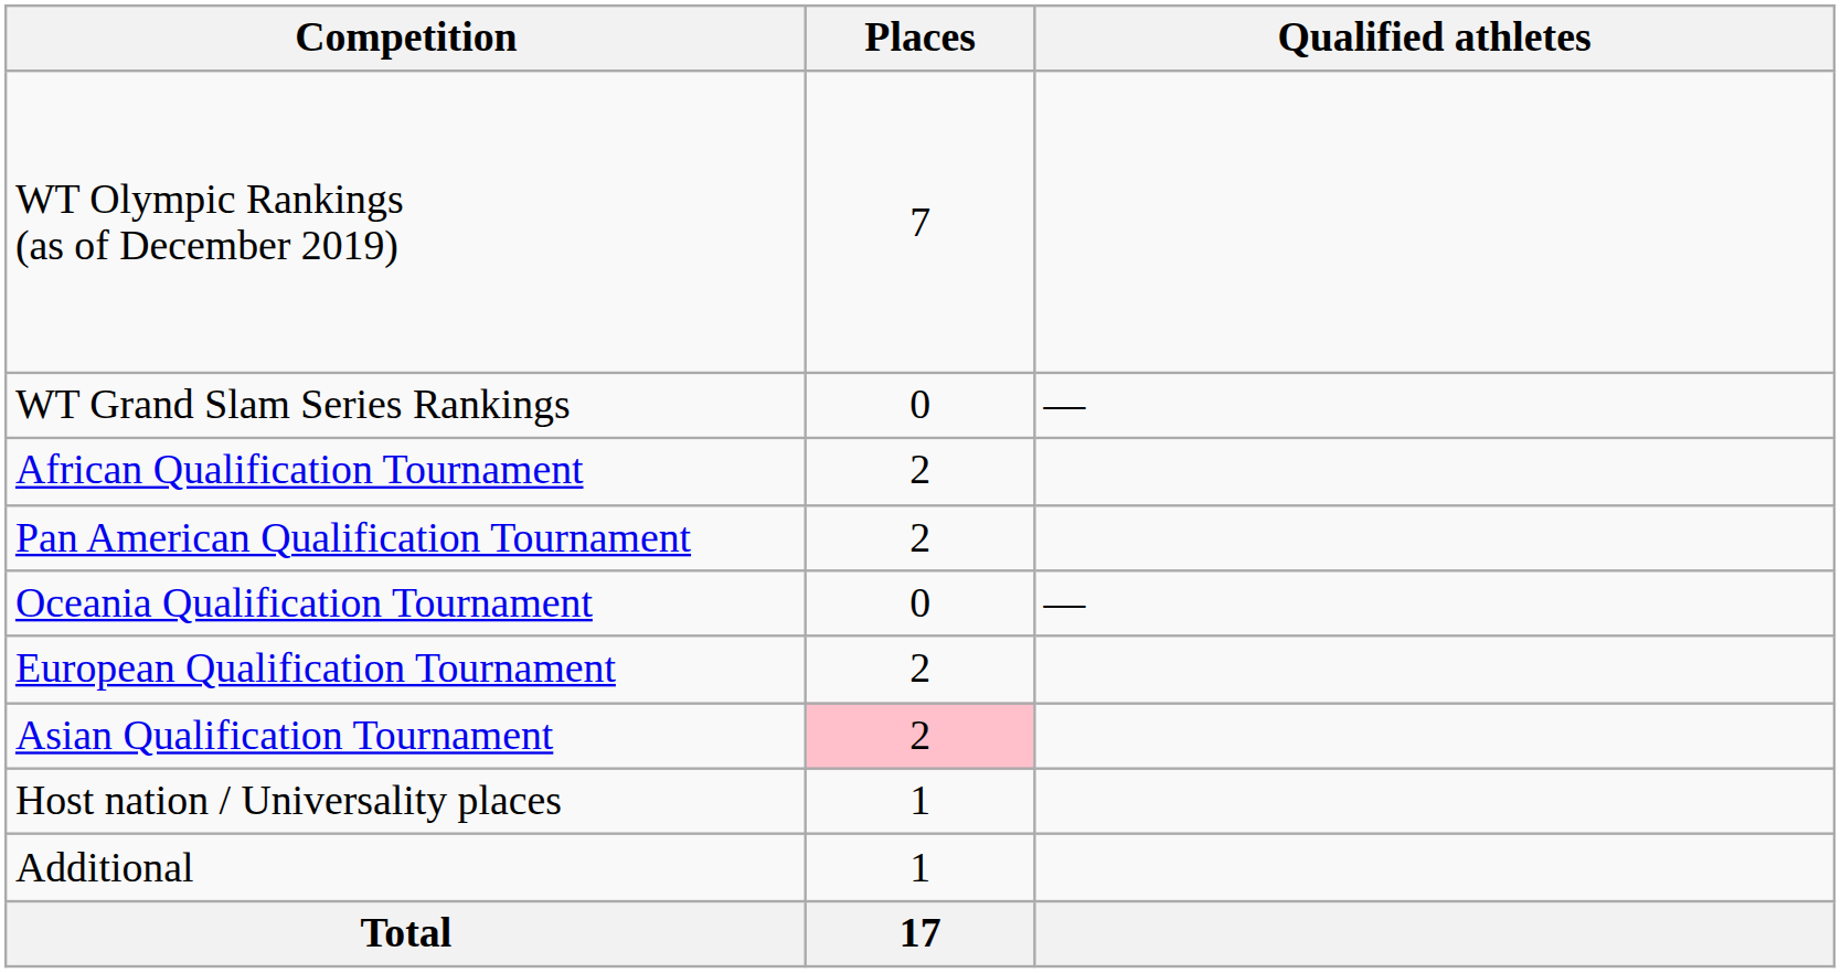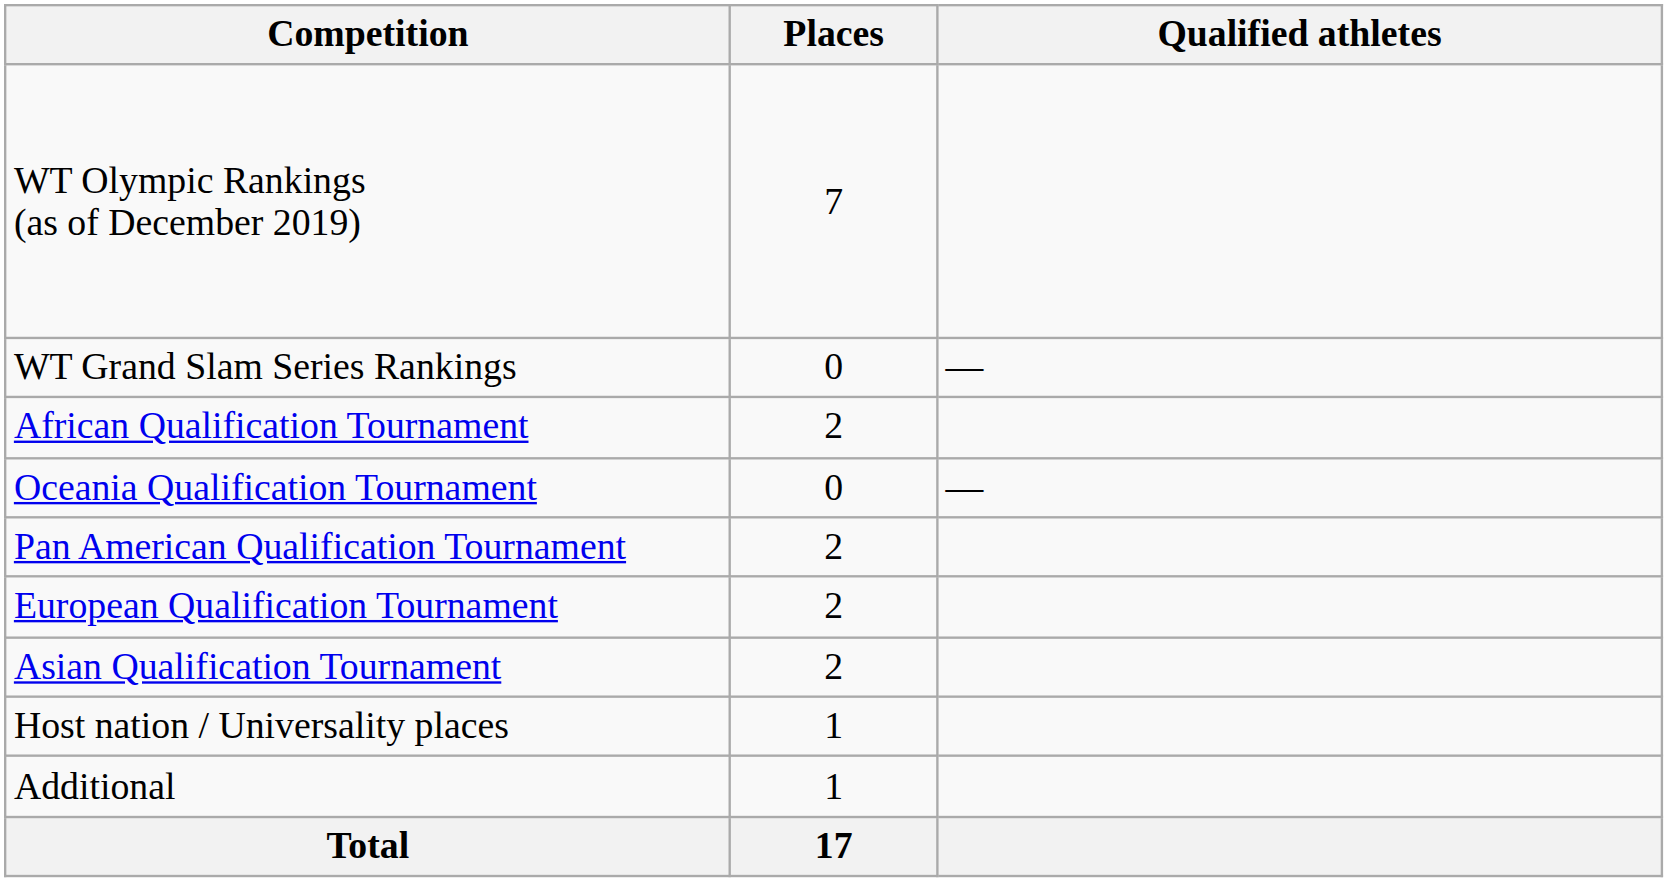 <table class="wikitable">
 <tr>
 <th width=300>Competition</th>
 <th width=80>Places</th>
 <th width=300>Qualified athletes</th>
 </tr>
 <tr>
 <td>WT Olympic Rankings<br>(as of December 2019)</td>
 <td align="center">7</td>
 <td><br><br><br><br><br><br></td>
 </tr>
 <tr>
 <td>WT Grand Slam Series Rankings</td>
 <td align=center>0</td>
 <td>—</td>
 </tr>
 <tr>
 <td><a href='#'>African Qualification Tournament</a></td>
 <td align="center">2</td>
 <td><br></td>
 </tr>
 <tr>
+<td><a href='#'>Oceania Qualification Tournament</a></td>
+<td align="center">0</td>
+<td>—</td>
+</tr>
+<tr>
 <td><a href='#'>Pan American Qualification Tournament</a></td>
 <td align="center">2</td>
 <td><br></td>
-</tr>
-<tr>
-<td><a href='#'>Oceania Qualification Tournament</a></td>
-<td align="center">0</td>
-<td>—</td>
 </tr>
 <tr>
 <td><a href='#'>European Qualification Tournament</a></td>
 <td align="center">2</td>
 <td><br></td>
 </tr>
 <tr>
 <td><a href='#'>Asian Qualification Tournament</a></td>
-<td align="center" style="background: pink;">2</td>
+<td align="center">2</td>
 <td><br></td>
 </tr>
 <tr>
 <td>Host nation / Universality places</td>
 <td align="center">1</td>
 <td></td>
 </tr>
 <tr>
 <td>Additional</td>
 <td align="center">1</td>
 <td></td>
 </tr>
 <tr>
 <th>Total</th>
 <th>17</th>
 <th></th>
 </tr>
 </table>
